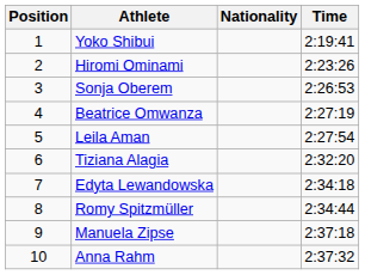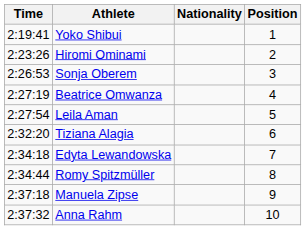 <table class="wikitable sortable">
 <tr>
-<th>Position</th>
+<th>Time</th>
 <th>Athlete</th>
 <th>Nationality</th>
-<th>Time</th>
+<th>Position</th>
 </tr>
 <tr>
-<td style="text-align:center">1</td>
+<td>2:19:41</td>
 <td><a href='#'>Yoko Shibui</a></td>
 <td></td>
-<td>2:19:41</td>
+<td style="text-align:center">1</td>
 </tr>
 <tr>
-<td style="text-align:center">2</td>
+<td>2:23:26</td>
 <td><a href='#'>Hiromi Ominami</a></td>
 <td></td>
-<td>2:23:26</td>
+<td style="text-align:center">2</td>
 </tr>
 <tr>
-<td style="text-align:center">3</td>
+<td>2:26:53</td>
 <td><a href='#'>Sonja Oberem</a></td>
 <td></td>
-<td>2:26:53</td>
+<td style="text-align:center">3</td>
 </tr>
 <tr>
-<td style="text-align:center">4</td>
+<td>2:27:19</td>
 <td><a href='#'>Beatrice Omwanza</a></td>
 <td></td>
-<td>2:27:19</td>
+<td style="text-align:center">4</td>
 </tr>
 <tr>
-<td style="text-align:center">5</td>
+<td>2:27:54</td>
 <td><a href='#'>Leila Aman</a></td>
 <td></td>
-<td>2:27:54</td>
+<td style="text-align:center">5</td>
 </tr>
 <tr>
-<td style="text-align:center">6</td>
+<td>2:32:20</td>
 <td><a href='#'>Tiziana Alagia</a></td>
 <td></td>
-<td>2:32:20</td>
+<td style="text-align:center">6</td>
 </tr>
 <tr>
-<td style="text-align:center">7</td>
+<td>2:34:18</td>
 <td><a href='#'>Edyta Lewandowska</a></td>
 <td></td>
-<td>2:34:18</td>
+<td style="text-align:center">7</td>
 </tr>
 <tr>
-<td style="text-align:center">8</td>
+<td>2:34:44</td>
 <td><a href='#'>Romy Spitzmüller</a></td>
 <td></td>
-<td>2:34:44</td>
+<td style="text-align:center">8</td>
 </tr>
 <tr>
-<td style="text-align:center">9</td>
+<td>2:37:18</td>
 <td><a href='#'>Manuela Zipse</a></td>
 <td></td>
-<td>2:37:18</td>
+<td style="text-align:center">9</td>
 </tr>
 <tr>
-<td style="text-align:center">10</td>
+<td>2:37:32</td>
 <td><a href='#'>Anna Rahm</a></td>
 <td></td>
-<td>2:37:32</td>
+<td style="text-align:center">10</td>
 </tr>
 </table>
